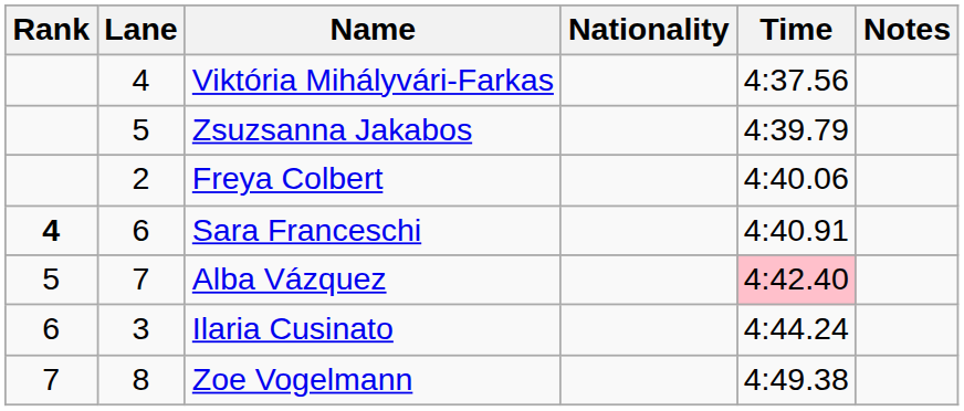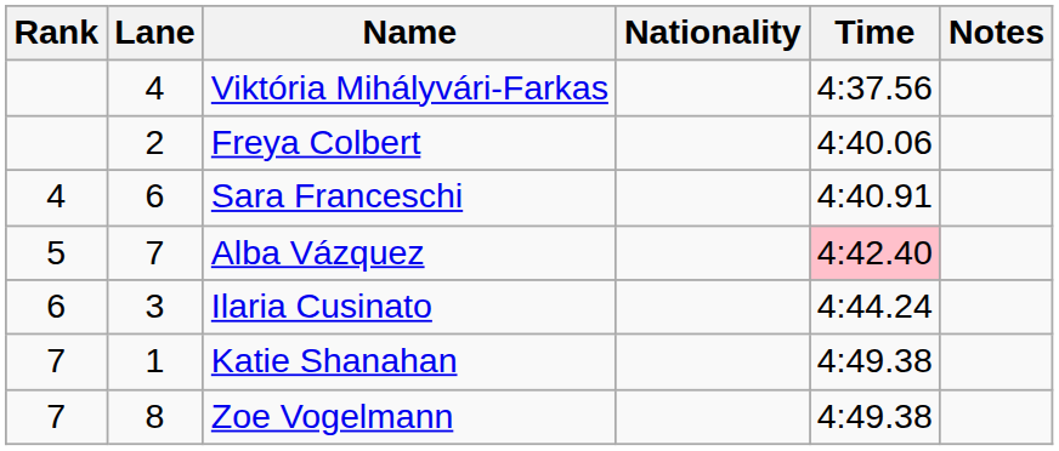 <table class="wikitable sortable" style="text-align:center">
 <tr>
 <th>Rank</th>
 <th>Lane</th>
 <th>Name</th>
 <th>Nationality</th>
 <th>Time</th>
 <th>Notes</th>
 </tr>
 <tr>
 <td></td>
 <td>4</td>
 <td align=left><a href='#'>Viktória Mihályvári-Farkas</a></td>
 <td align=left></td>
 <td>4:37.56</td>
 <td></td>
 </tr>
 <tr>
 <td></td>
-<td>5</td>
-<td align=left><a href='#'>Zsuzsanna Jakabos</a></td>
-<td align=left></td>
-<td>4:39.79</td>
-<td></td>
-</tr>
-<tr>
-<td></td>
 <td>2</td>
 <td align=left><a href='#'>Freya Colbert</a></td>
 <td align=left></td>
 <td>4:40.06</td>
 <td></td>
 </tr>
 <tr>
-<td><strong>4</strong></td>
+<td>4</td>
 <td>6</td>
 <td align=left><a href='#'>Sara Franceschi</a></td>
 <td align=left></td>
 <td>4:40.91</td>
 <td></td>
 </tr>
 <tr>
 <td>5</td>
 <td>7</td>
 <td align=left><a href='#'>Alba Vázquez</a></td>
 <td align=left></td>
 <td style="background: pink;">4:42.40</td>
 <td></td>
 </tr>
 <tr>
 <td>6</td>
 <td>3</td>
 <td align=left><a href='#'>Ilaria Cusinato</a></td>
 <td align=left></td>
 <td>4:44.24</td>
 <td></td>
 </tr>
 <tr>
 <td>7</td>
+<td>1</td>
+<td align=left><a href='#'>Katie Shanahan</a></td>
+<td align=left></td>
+<td>4:49.38</td>
+<td></td>
+</tr>
+<tr>
+<td>7</td>
 <td>8</td>
 <td align=left><a href='#'>Zoe Vogelmann</a></td>
 <td align=left></td>
 <td>4:49.38</td>
 <td></td>
 </tr>
 </table>
